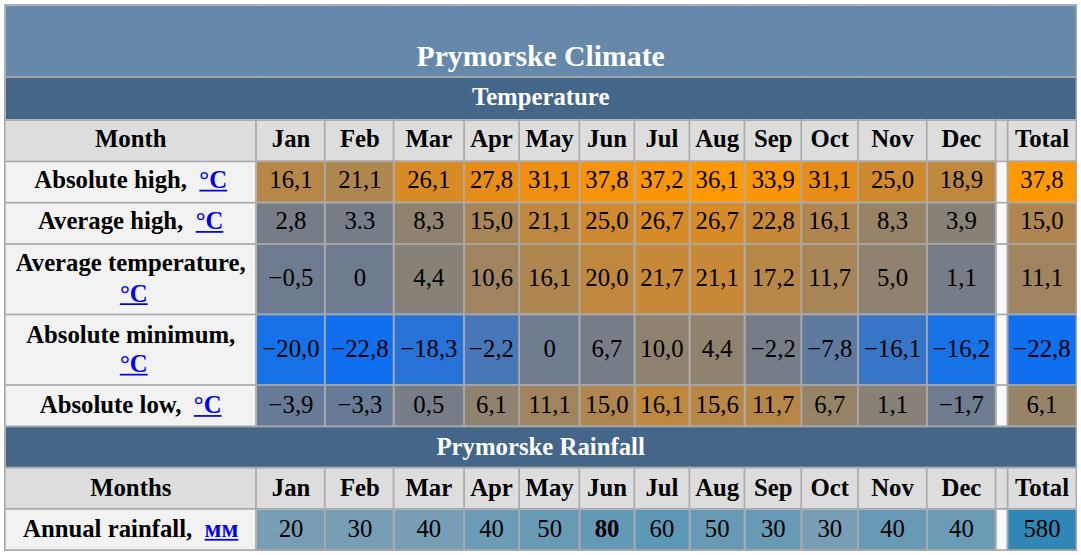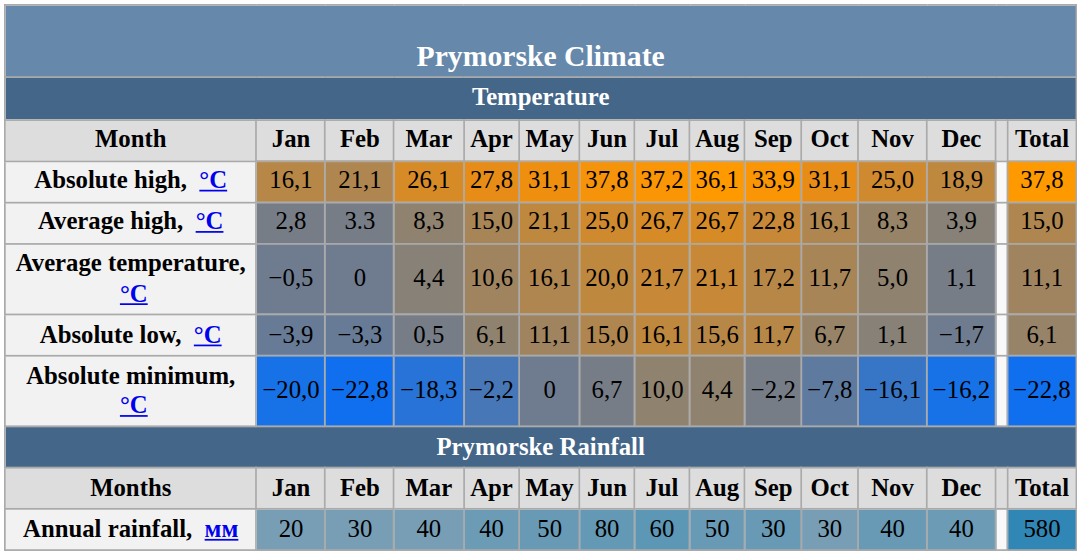 <table class="wikitable collapsible" style="font-size:90%;width:100%;border:0px;text-align:center;line-height:120%;">
 <tr>
 <th colspan= "15" style="background: #6688AA; color: white; font-size: 1.2em;"><div> </div> Prymorske Climate</th>
 </tr>
 <tr>
 <th colspan= "15" style="background: #446688; color: white;">Temperature</th>
 </tr>
 <tr>
 <th style="background: #DDDDDD;" height="16">Month</th>
 <th style="background: #DDDDDD;">Jan</th>
 <th style="background: #DDDDDD;">Feb</th>
 <th style="background: #DDDDDD;">Mar</th>
 <th style="background: #DDDDDD;">Apr</th>
 <th style="background: #DDDDDD;">May</th>
 <th style="background: #DDDDDD;">Jun</th>
 <th style="background: #DDDDDD;">Jul</th>
 <th style="background: #DDDDDD;">Aug</th>
 <th style="background: #DDDDDD;">Sep</th>
 <th style="background: #DDDDDD;">Oct</th>
 <th style="background: #DDDDDD;">Nov</th>
 <th style="background: #DDDDDD;">Dec</th>
 <th style="background: #DDDDDD;"></th>
 <th style="background: #DDDDDD;">Total</th>
 </tr>
 <tr>
 <th height="16;">Absolute high,  <a href='#'>°C</a></th>
 <td style="background: #B78747; color: black;">16,1</td>
 <td style="background: #AF864F; color: black;">21,1</td>
 <td style="background: #D78B27; color: black;">26,1</td>
 <td style="background: #E78D17; color: black;">27,8</td>
 <td style="background: #EF8F0F; color: black;">31,1</td>
 <td style="background: #F5930A; color: black;">37,8</td>
 <td style="background: #FA9605; color: black;">37,2</td>
 <td style="background: #FF9900; color: black;">36,1</td>
 <td style="background: #FA9605; color: black;">33,9</td>
 <td style="background: #E78D17; color: black;">31,1</td>
 <td style="background: #CF8A2F; color: black;">25,0</td>
 <td style="background: #BF883F; color: black;">18,9</td>
 <td></td>
 <td style="background: #FF9900; color: black;">37,8</td>
 </tr>
 <tr>
 <th height="16;">Average high,  <a href='#'>°C</a></th>
 <td style="background: #777D87; color: black;">2,8</td>
 <td style="background: #777D87; color: black;">3.3</td>
 <td style="background: #8F826F; color: black;">8,3</td>
 <td style="background: #A78557; color: black;">15,0</td>
 <td style="background: #BF883F; color: black;">21,1</td>
 <td style="background: #CF8A2F; color: black;">25,0</td>
 <td style="background: #D78B27; color: black;">26,7</td>
 <td style="background: #D78B27; color: black;">26,7</td>
 <td style="background: #C78937; color: black;">22,8</td>
 <td style="background: #AF864F; color: black;">16,1</td>
 <td style="background: #978367; color: black;">8,3</td>
 <td style="background: #878177; color: black;">3,9</td>
 <td></td>
 <td style="background: #AF864F; color: black;">15,0</td>
 </tr>
 <tr>
 <th height="16;">Average temperature,  <a href='#'>°C</a></th>
 <td style="background: #6F7C8F; color: black;">−0,5</td>
 <td style="background: #6F7C8F; color: black;">0</td>
 <td style="background: #878177; color: black;">4,4</td>
 <td style="background: #9F845F; color: black;">10,6</td>
 <td style="background: #AF864F; color: black;">16,1</td>
 <td style="background: #BF883F; color: black;">20,0</td>
 <td style="background: #C78937; color: black;">21,7</td>
 <td style="background: #C78937; color: black;">21,1</td>
 <td style="background: #B78747; color: black;">17,2</td>
 <td style="background: #A78557; color: black;">11,7</td>
 <td style="background: #8F826F; color: black;">5,0</td>
 <td style="background: #777D87; color: black;">1,1</td>
 <td></td>
 <td style="background: #9F845F; color: black;">11,1</td>
 </tr>
 <tr>
+<th height="16;">Absolute low,  <a href='#'>°C</a></th>
+<td style="background: #677B97; color: black;">−3,9</td>
+<td style="background: #677B97; color: black;">−3,3</td>
+<td style="background: #777D87; color: black;">0,5</td>
+<td style="background: #8F826F; color: black;">6,1</td>
+<td style="background: #9F845F; color: black;">11,1</td>
+<td style="background: #AF864F; color: black;">15,0</td>
+<td style="background: #BF883F; color: black;">16,1</td>
+<td style="background: #B78747; color: black;">15,6</td>
+<td style="background: #B78747; color: black;">11,7</td>
+<td style="background: #978367; color: black;">6,7</td>
+<td style="background: #878177; color: black;">1,1</td>
+<td style="background: #6F7C8F; color: black;">−1,7</td>
+<td></td>
+<td style="background: #978367; color: black;">6,1</td>
+</tr>
+<tr>
 <th height="16;">Absolute minimum,  <a href='#'>°C</a></th>
 <td style="background: #1771E7; color: black;">−20,0</td>
 <td style="background: #0F6FEF; color: black;">−22,8</td>
 <td style="background: #2773D7; color: black;">−18,3</td>
 <td style="background: #4777B7; color: black;">−2,2</td>
 <td style="background: #6F7C8F; color: black;">0</td>
 <td style="background: #777D87; color: black;">6,7</td>
 <td style="background: #8F826F; color: black;">10,0</td>
 <td style="background: #8F826F; color: black;">4,4</td>
 <td style="background: #777D87; color: black;">−2,2</td>
 <td style="background: #5F7A9F; color: black;">−7,8</td>
 <td style="background: #3775C7; color: black;">−16,1</td>
 <td style="background: #1771E7; color: black;">−16,2</td>
 <td></td>
 <td style="background: #0F6FEF; color: black;">−22,8</td>
-</tr>
-<tr>
-<th height="16;">Absolute low,  <a href='#'>°C</a></th>
-<td style="background: #677B97; color: black;">−3,9</td>
-<td style="background: #677B97; color: black;">−3,3</td>
-<td style="background: #777D87; color: black;">0,5</td>
-<td style="background: #8F826F; color: black;">6,1</td>
-<td style="background: #9F845F; color: black;">11,1</td>
-<td style="background: #AF864F; color: black;">15,0</td>
-<td style="background: #BF883F; color: black;">16,1</td>
-<td style="background: #B78747; color: black;">15,6</td>
-<td style="background: #B78747; color: black;">11,7</td>
-<td style="background: #978367; color: black;">6,7</td>
-<td style="background: #878177; color: black;">1,1</td>
-<td style="background: #6F7C8F; color: black;">−1,7</td>
-<td></td>
-<td style="background: #978367; color: black;">6,1</td>
 </tr>
 <tr>
 <th colspan= "15" style="background: #446688; color: white;">Prymorske Rainfall</th>
 </tr>
 <tr>
 <th style="background: #DDDDDD;" height="16">Months</th>
 <th style="background: #DDDDDD;">Jan</th>
 <th style="background: #DDDDDD;">Feb</th>
 <th style="background: #DDDDDD;">Mar</th>
 <th style="background: #DDDDDD;">Apr</th>
 <th style="background: #DDDDDD;">May</th>
 <th style="background: #DDDDDD;">Jun</th>
 <th style="background: #DDDDDD;">Jul</th>
 <th style="background: #DDDDDD;">Aug</th>
 <th style="background: #DDDDDD;">Sep</th>
 <th style="background: #DDDDDD;">Oct</th>
 <th style="background: #DDDDDD;">Nov</th>
 <th style="background: #DDDDDD;">Dec</th>
 <th style="background: #DDDDDD;"></th>
 <th style="background: #DDDDDD;">Total</th>
 </tr>
 <tr>
 <th height="16;">Annual rainfall,  <a href='#'>мм</a></th>
 <td style="background: #789EB5; color: black;">20</td>
 <td style="background: #789EB5; color: black;">30</td>
 <td style="background: #789EB5; color: black;">40</td>
 <td style="background: #6C9BB5; color: black;">40</td>
 <td style="background: #689AB5; color: black;">50</td>
-<td style="background: #6499B5; color: black;"><strong>80</strong></td>
+<td style="background: #6499B5; color: black;">80</td>
 <td style="background: #5C97B5; color: black;">60</td>
 <td style="background: #689AB5; color: black;">50</td>
 <td style="background: #689AB5; color: black;">30</td>
 <td style="background: #789EB5; color: black;">30</td>
 <td style="background: #689AB5; color: black;">40</td>
 <td style="background: #6C9BB5; color: black;">40</td>
 <td></td>
 <td style="background: #3086B5; color: black;">580</td>
 </tr>
 </table>
